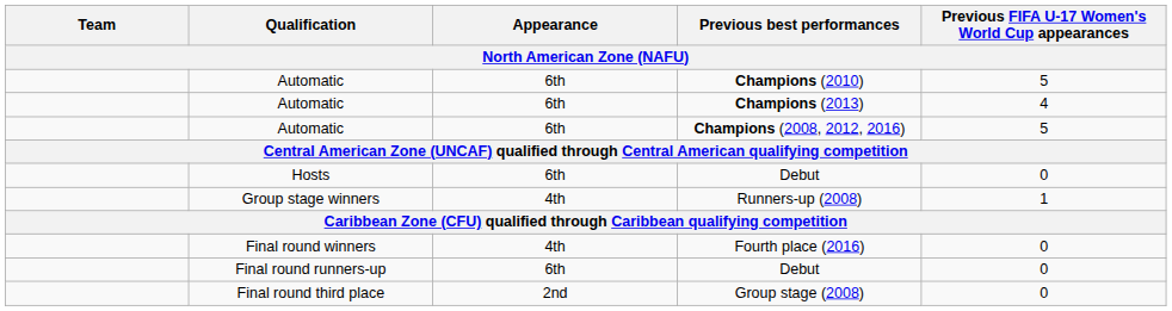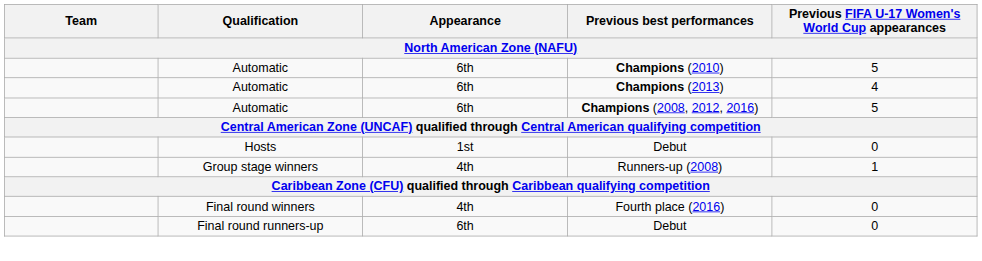 <table class="wikitable">
 <tr>
 <th width=15%>Team</th>
 <th width=20%>Qualification</th>
 <th width=20%>Appearance</th>
 <th width=20%>Previous best performances</th>
 <th width=20%>Previous <a href='#'>FIFA U-17 Women's World Cup</a> appearances</th>
 </tr>
 <tr>
 <th colspan=5><strong><a href='#'>North American Zone (NAFU)</a></strong></th>
 </tr>
 <tr>
 <td align=left></td>
 <td align=center>Automatic</td>
 <td align=center>6th</td>
 <td align=center><strong>Champions</strong> (<a href='#'>2010</a>)</td>
 <td align=center>5</td>
 </tr>
 <tr>
 <td align=left></td>
 <td align=center>Automatic</td>
 <td align=center>6th</td>
 <td align=center><strong>Champions</strong> (<a href='#'>2013</a>)</td>
 <td align=center>4</td>
 </tr>
 <tr>
 <td align=left></td>
 <td align=center>Automatic</td>
 <td align=center>6th</td>
 <td align=center><strong>Champions</strong> (<a href='#'>2008</a>, <a href='#'>2012</a>, <a href='#'>2016</a>)</td>
 <td align=center>5</td>
 </tr>
 <tr>
 <th colspan=5><strong><a href='#'>Central American Zone (UNCAF)</a> qualified through <a href='#'>Central American qualifying competition</a></strong></th>
 </tr>
 <tr>
 <td align=left></td>
 <td align=center>Hosts</td>
-<td align=center>6th</td>
+<td align=center>1st</td>
 <td align=center>Debut</td>
 <td align=center>0</td>
 </tr>
 <tr>
 <td align=left></td>
 <td align=center>Group stage winners</td>
 <td align=center>4th</td>
 <td align=center>Runners-up (<a href='#'>2008</a>)</td>
 <td align=center>1</td>
 </tr>
 <tr>
 <th colspan=5><strong><a href='#'>Caribbean Zone (CFU)</a> qualified through <a href='#'>Caribbean qualifying competition</a></strong></th>
 </tr>
 <tr>
 <td align=left></td>
 <td align=center>Final round winners</td>
 <td align=center>4th</td>
 <td align=center>Fourth place (<a href='#'>2016</a>)</td>
 <td align=center>0</td>
 </tr>
 <tr>
 <td align=left></td>
 <td align=center>Final round runners-up</td>
 <td align=center>6th</td>
 <td align=center>Debut</td>
 <td align=center>0</td>
 </tr>
-<tr>
-<td align=left></td>
-<td align=center>Final round third place</td>
-<td align=center>2nd</td>
-<td align=center>Group stage (<a href='#'>2008</a>)</td>
-<td align=center>0</td>
-</tr>
 </table>
